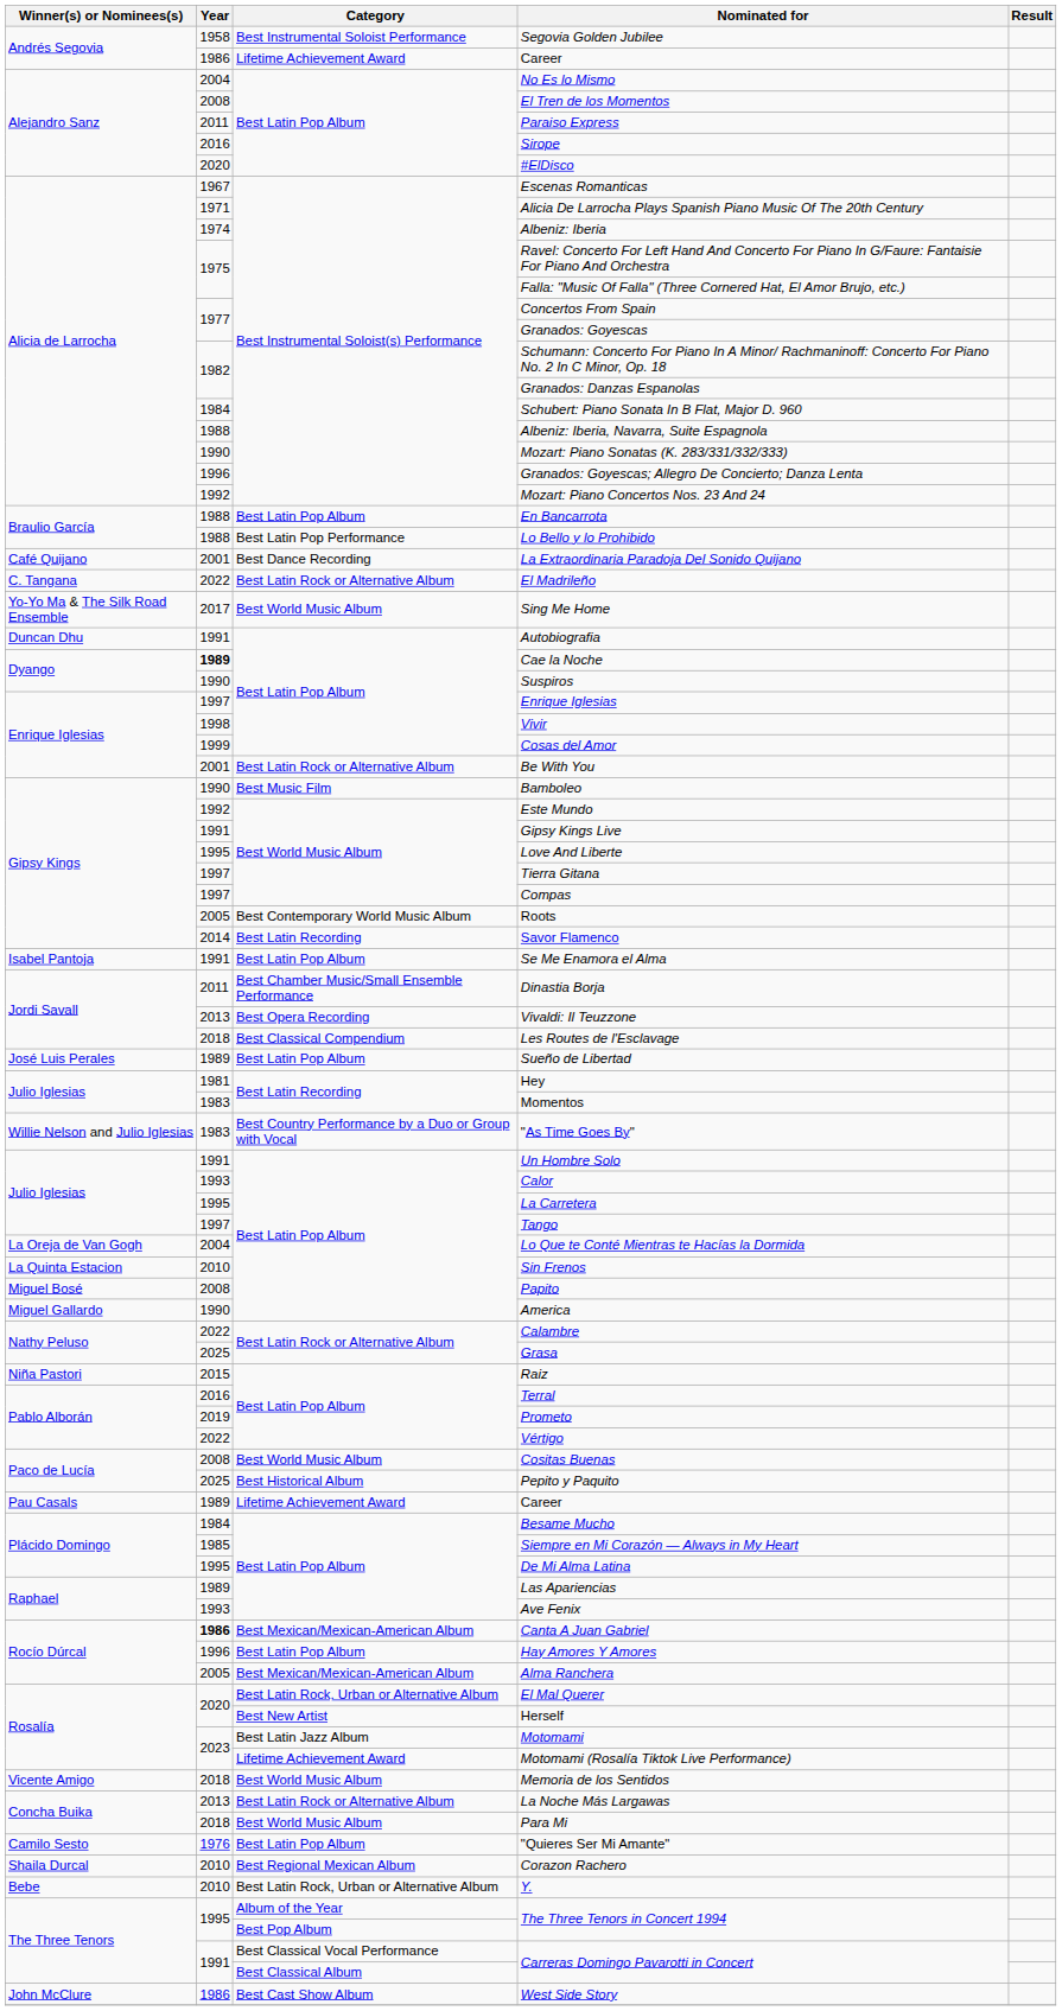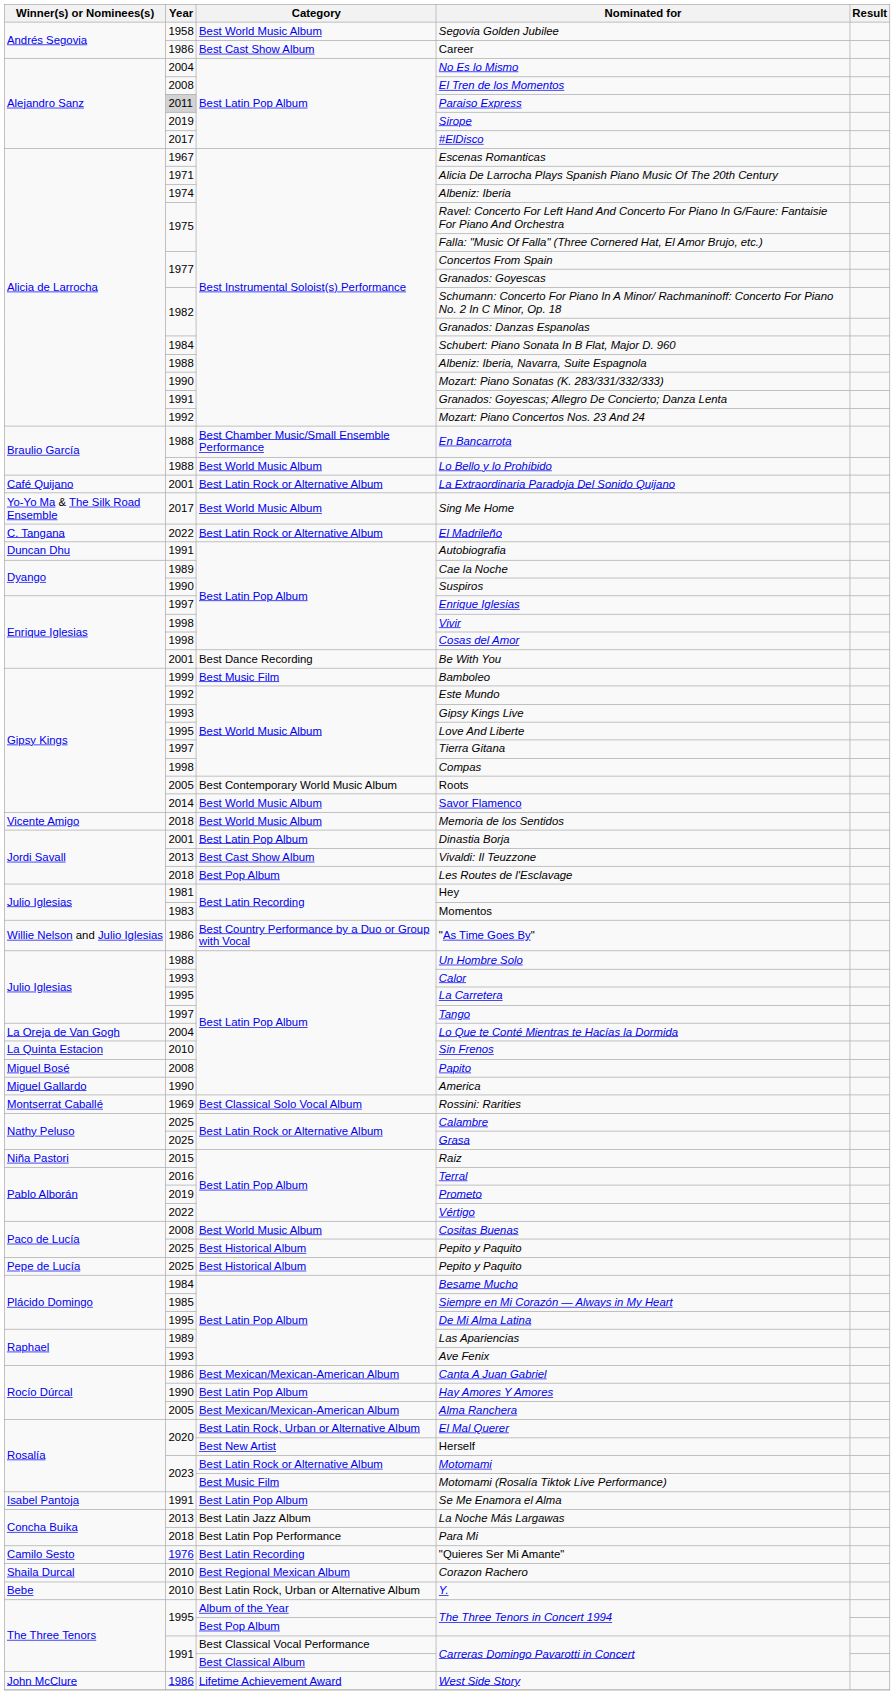 <table class="wikitable sortable">
 <tr>
 <th>Winner(s) or Nominees(s)</th>
 <th>Year</th>
 <th>Category</th>
 <th>Nominated for</th>
 <th>Result</th>
 </tr>
 <tr>
 <td rowspan="2"><a href='#'>Andrés Segovia</a></td>
 <td>1958</td>
-<td><a href='#'>Best Instrumental Soloist Performance</a></td>
+<td><a href='#'>Best World Music Album</a></td>
 <td><em>Segovia Golden Jubilee</em></td>
 <td></td>
 </tr>
 <tr>
 <td>1986</td>
-<td><a href='#'>Lifetime Achievement Award</a></td>
+<td><a href='#'>Best Cast Show Album</a></td>
 <td>Career</td>
 <td></td>
 </tr>
 <tr>
 <td rowspan="5"><a href='#'>Alejandro Sanz</a></td>
 <td>2004</td>
 <td rowspan="5"><a href='#'>Best Latin Pop Album</a></td>
 <td><em><a href='#'>No Es lo Mismo</a></em></td>
 <td></td>
 </tr>
 <tr>
 <td>2008</td>
 <td><em><a href='#'>El Tren de los Momentos</a></em></td>
 <td></td>
 </tr>
 <tr>
-<td>2011</td>
+<td style="background: lightgrey;">2011</td>
 <td><em><a href='#'>Paraiso Express</a></em></td>
 <td></td>
 </tr>
 <tr>
-<td>2016</td>
+<td>2019</td>
 <td><em><a href='#'>Sirope</a></em></td>
 <td></td>
 </tr>
 <tr>
-<td>2020</td>
+<td>2017</td>
 <td><em><a href='#'>#ElDisco</a></em></td>
 <td></td>
 </tr>
 <tr>
 <td rowspan="14"><a href='#'>Alicia de Larrocha</a></td>
 <td>1967</td>
 <td rowspan="14"><a href='#'>Best Instrumental Soloist(s) Performance</a></td>
 <td><em>Escenas Romanticas</em></td>
 <td></td>
 </tr>
 <tr>
 <td>1971</td>
 <td><em>Alicia De Larrocha Plays Spanish Piano Music Of The 20th Century</em></td>
 <td></td>
 </tr>
 <tr>
 <td>1974</td>
 <td><em>Albeniz: Iberia</em></td>
 <td></td>
 </tr>
 <tr>
 <td rowspan="2">1975</td>
 <td><em>Ravel: Concerto For Left Hand And Concerto For Piano In G/Faure: Fantaisie For Piano And Orchestra</em></td>
 <td></td>
 </tr>
 <tr>
 <td><em>Falla: "Music Of Falla" (Three Cornered Hat, El Amor Brujo, etc.)</em></td>
 <td></td>
 </tr>
 <tr>
 <td rowspan="2">1977</td>
 <td><em>Concertos From Spain</em></td>
 <td></td>
 </tr>
 <tr>
 <td><em>Granados: Goyescas</em></td>
 <td></td>
 </tr>
 <tr>
 <td rowspan="2">1982</td>
 <td><em>Schumann: Concerto For Piano In A Minor/ Rachmaninoff: Concerto For Piano No. 2 In C Minor, Op. 18</em></td>
 <td></td>
 </tr>
 <tr>
 <td><em>Granados: Danzas Espanolas</em></td>
 <td></td>
 </tr>
 <tr>
 <td>1984</td>
 <td><em>Schubert: Piano Sonata In B Flat, Major D. 960</em></td>
 <td></td>
 </tr>
 <tr>
 <td>1988</td>
 <td><em>Albeniz: Iberia, Navarra, Suite Espagnola</em></td>
 <td></td>
 </tr>
 <tr>
 <td>1990</td>
 <td><em>Mozart: Piano Sonatas (K. 283/331/332/333)</em></td>
 <td></td>
 </tr>
 <tr>
-<td>1996</td>
+<td>1991</td>
 <td><em>Granados: Goyescas; Allegro De Concierto; Danza Lenta</em></td>
 <td></td>
 </tr>
 <tr>
 <td>1992</td>
 <td><em>Mozart: Piano Concertos Nos. 23 And 24</em></td>
 <td></td>
 </tr>
 <tr>
 <td rowspan="2"><a href='#'>Braulio García</a></td>
 <td>1988</td>
-<td><a href='#'>Best Latin Pop Album</a></td>
+<td><a href='#'>Best Chamber Music/Small Ensemble Performance</a></td>
 <td><em><a href='#'>En Bancarrota</a></em></td>
 <td></td>
 </tr>
 <tr>
 <td>1988</td>
-<td>Best Latin Pop Performance</td>
+<td><a href='#'>Best World Music Album</a></td>
 <td><em><a href='#'>Lo Bello y lo Prohibido</a></em></td>
 <td></td>
 </tr>
 <tr>
 <td><a href='#'>Café Quijano</a></td>
 <td>2001</td>
-<td>Best Dance Recording</td>
+<td><a href='#'>Best Latin Rock or Alternative Album</a></td>
 <td><em><a href='#'>La Extraordinaria Paradoja Del Sonido Quijano</a></em></td>
+<td></td>
+</tr>
+<tr>
+<td><a href='#'>Yo-Yo Ma</a> & <a href='#'>The Silk Road Ensemble</a></td>
+<td>2017</td>
+<td><a href='#'>Best World Music Album</a></td>
+<td><em>Sing Me Home</em></td>
 <td></td>
 </tr>
 <tr>
 <td><a href='#'>C. Tangana</a></td>
 <td>2022</td>
 <td><a href='#'>Best Latin Rock or Alternative Album</a></td>
 <td><em><a href='#'>El Madrileño</a></em></td>
-<td></td>
-</tr>
-<tr>
-<td><a href='#'>Yo-Yo Ma</a> & <a href='#'>The Silk Road Ensemble</a></td>
-<td>2017</td>
-<td><a href='#'>Best World Music Album</a></td>
-<td><em>Sing Me Home</em></td>
 <td></td>
 </tr>
 <tr>
 <td><a href='#'>Duncan Dhu</a></td>
 <td>1991</td>
 <td rowspan=6><a href='#'>Best Latin Pop Album</a></td>
 <td><em>Autobiografia</em></td>
 <td></td>
 </tr>
 <tr>
 <td rowspan="2"><a href='#'>Dyango</a></td>
-<td><strong>1989</strong></td>
+<td>1989</td>
 <td><em>Cae la Noche</em></td>
 <td></td>
 </tr>
 <tr>
 <td>1990</td>
 <td><em>Suspiros</em></td>
 <td></td>
 </tr>
 <tr>
 <td rowspan="4"><a href='#'>Enrique Iglesias</a></td>
 <td>1997</td>
 <td><em><a href='#'>Enrique Iglesias</a></em></td>
 <td></td>
 </tr>
 <tr>
 <td>1998</td>
 <td><a href='#'><em>Vivir</em></a></td>
 <td></td>
 </tr>
 <tr>
-<td>1999</td>
+<td>1998</td>
 <td><a href='#'><em>Cosas del Amor</em></a></td>
 <td></td>
 </tr>
 <tr>
 <td>2001</td>
-<td><a href='#'>Best Latin Rock or Alternative Album</a></td>
+<td>Best Dance Recording</td>
 <td><em>Be With You</em></td>
 <td></td>
 </tr>
 <tr>
 <td rowspan="8"><a href='#'>Gipsy Kings</a></td>
-<td>1990</td>
+<td>1999</td>
 <td><a href='#'>Best Music Film</a></td>
 <td><em>Bamboleo</em></td>
 <td></td>
 </tr>
 <tr>
 <td>1992</td>
 <td rowspan=5><a href='#'>Best World Music Album</a></td>
 <td><em>Este Mundo</em></td>
 <td></td>
 </tr>
 <tr>
-<td>1991</td>
+<td>1993</td>
 <td><em>Gipsy Kings Live</em></td>
 <td></td>
 </tr>
 <tr>
 <td>1995</td>
 <td><em>Love And Liberte</em></td>
 <td></td>
 </tr>
 <tr>
 <td>1997</td>
 <td><em>Tierra Gitana</em></td>
 <td></td>
 </tr>
 <tr>
-<td>1997</td>
+<td>1998</td>
 <td><em>Compas</em></td>
 <td></td>
 </tr>
 <tr>
 <td>2005</td>
 <td>Best Contemporary World Music Album</td>
 <td>Roots</td>
 <td></td>
 </tr>
 <tr>
 <td>2014</td>
-<td><a href='#'>Best Latin Recording</a></td>
+<td><a href='#'>Best World Music Album</a></td>
 <td><a href='#'>Savor Flamenco</a></td>
 <td></td>
 </tr>
 <tr>
-<td><a href='#'>Isabel Pantoja</a></td>
-<td>1991</td>
-<td><a href='#'>Best Latin Pop Album</a></td>
-<td><em>Se Me Enamora el Alma</em></td>
+<td><a href='#'>Vicente Amigo</a></td>
+<td>2018</td>
+<td><a href='#'>Best World Music Album</a></td>
+<td><em>Memoria de los Sentidos</em></td>
 <td></td>
 </tr>
 <tr>
 <td rowspan="3"><a href='#'>Jordi Savall</a></td>
-<td>2011</td>
-<td><a href='#'>Best Chamber Music/Small Ensemble Performance</a></td>
+<td>2001</td>
+<td><a href='#'>Best Latin Pop Album</a></td>
 <td><em>Dinastia Borja</em></td>
 <td></td>
 </tr>
 <tr>
 <td>2013</td>
-<td><a href='#'>Best Opera Recording</a></td>
+<td><a href='#'>Best Cast Show Album</a></td>
 <td><em>Vivaldi: Il Teuzzone</em></td>
 <td></td>
 </tr>
 <tr>
 <td>2018</td>
-<td><a href='#'>Best Classical Compendium</a></td>
+<td><a href='#'>Best Pop Album</a></td>
 <td><em>Les Routes de l'Esclavage</em></td>
-<td></td>
-</tr>
-<tr>
-<td><a href='#'>José Luis Perales</a></td>
-<td>1989</td>
-<td><a href='#'>Best Latin Pop Album</a></td>
-<td><em>Sueño de Libertad</em></td>
 <td></td>
 </tr>
 <tr>
 <td rowspan="2"><a href='#'>Julio Iglesias</a></td>
 <td>1981</td>
 <td rowspan=2><a href='#'>Best Latin Recording</a></td>
 <td>Hey</td>
 <td></td>
 </tr>
 <tr>
 <td>1983</td>
 <td>Momentos</td>
 <td></td>
 </tr>
 <tr>
 <td><a href='#'>Willie Nelson</a> and <a href='#'>Julio Iglesias</a></td>
-<td>1983</td>
+<td>1986</td>
 <td><a href='#'>Best Country Performance by a Duo or Group with Vocal</a></td>
 <td>"<a href='#'>As Time Goes By</a>"</td>
 <td></td>
 </tr>
 <tr>
 <td rowspan=4><a href='#'>Julio Iglesias</a></td>
-<td>1991</td>
+<td>1988</td>
 <td rowspan="8"><a href='#'>Best Latin Pop Album</a></td>
 <td><a href='#'><em>Un Hombre Solo</em></a></td>
 <td></td>
 </tr>
 <tr>
 <td>1993</td>
 <td><a href='#'><em>Calor</em></a></td>
 <td></td>
 </tr>
 <tr>
 <td>1995</td>
 <td><em><a href='#'>La Carretera</a></em></td>
 <td></td>
 </tr>
 <tr>
 <td>1997</td>
 <td><a href='#'><em>Tango</em></a></td>
 <td></td>
 </tr>
 <tr>
 <td><a href='#'>La Oreja de Van Gogh</a></td>
 <td>2004</td>
 <td><em><a href='#'>Lo Que te Conté Mientras te Hacías la Dormida</a></em></td>
 <td></td>
 </tr>
 <tr>
 <td><a href='#'>La Quinta Estacion</a></td>
 <td>2010</td>
 <td><em><a href='#'>Sin Frenos</a></em></td>
 <td></td>
 </tr>
 <tr>
 <td><a href='#'>Miguel Bosé</a></td>
 <td>2008</td>
 <td><a href='#'><em>Papito</em></a></td>
 <td></td>
 </tr>
 <tr>
 <td><a href='#'>Miguel Gallardo</a></td>
 <td>1990</td>
 <td><em>America</em></td>
 <td></td>
 </tr>
 <tr>
+<td><a href='#'>Montserrat Caballé</a></td>
+<td>1969</td>
+<td><a href='#'>Best Classical Solo Vocal Album</a></td>
+<td><em>Rossini: Rarities</em></td>
+<td></td>
+</tr>
+<tr>
 <td rowspan="2"><a href='#'>Nathy Peluso</a></td>
-<td>2022</td>
+<td>2025</td>
 <td rowspan="2"><a href='#'>Best Latin Rock or Alternative Album</a></td>
 <td><em><a href='#'>Calambre</a></em></td>
 <td></td>
 </tr>
 <tr>
 <td>2025</td>
 <td><em><a href='#'>Grasa</a></em></td>
 <td></td>
 </tr>
 <tr>
 <td><a href='#'>Niña Pastori</a></td>
 <td>2015</td>
 <td rowspan="4"><a href='#'>Best Latin Pop Album</a></td>
 <td><em>Raiz</em></td>
 <td></td>
 </tr>
 <tr>
 <td rowspan="3"><a href='#'>Pablo Alborán</a></td>
 <td>2016</td>
 <td><em><a href='#'>Terral</a></em></td>
 <td></td>
 </tr>
 <tr>
 <td>2019</td>
 <td><em><a href='#'>Prometo</a></em></td>
 <td></td>
 </tr>
 <tr>
 <td>2022</td>
 <td><a href='#'><em>Vértigo</em></a></td>
 <td></td>
 </tr>
 <tr>
 <td rowspan="2"><a href='#'>Paco de Lucía</a></td>
 <td>2008</td>
 <td><a href='#'>Best World Music Album</a></td>
 <td><em><a href='#'>Cositas Buenas</a></em></td>
 <td></td>
 </tr>
 <tr>
 <td>2025</td>
 <td><a href='#'>Best Historical Album</a></td>
 <td><em>Pepito y Paquito</em></td>
 <td></td>
 </tr>
 <tr>
-<td><a href='#'>Pau Casals</a></td>
-<td>1989</td>
-<td><a href='#'>Lifetime Achievement Award</a></td>
-<td>Career</td>
+<td><a href='#'>Pepe de Lucía</a></td>
+<td>2025</td>
+<td><a href='#'>Best Historical Album</a></td>
+<td><em>Pepito y Paquito</em></td>
 <td></td>
 </tr>
 <tr>
 <td rowspan="3"><a href='#'>Plácido Domingo</a></td>
 <td>1984</td>
 <td rowspan=5><a href='#'>Best Latin Pop Album</a></td>
 <td><em><a href='#'>Besame Mucho</a></em></td>
 <td></td>
 </tr>
 <tr>
 <td>1985</td>
 <td><em><a href='#'>Siempre en Mi Corazón — Always in My Heart</a></em></td>
 <td></td>
 </tr>
 <tr>
 <td>1995</td>
 <td><em><a href='#'>De Mi Alma Latina</a></em></td>
 <td></td>
 </tr>
 <tr>
 <td rowspan="2"><a href='#'>Raphael</a></td>
 <td>1989</td>
 <td><em>Las Apariencias</em></td>
 <td></td>
 </tr>
 <tr>
 <td>1993</td>
 <td><em>Ave Fenix</em></td>
 <td></td>
 </tr>
 <tr>
 <td rowspan="3"><a href='#'>Rocío Dúrcal</a></td>
-<td><strong>1986</strong></td>
+<td>1986</td>
 <td><a href='#'>Best Mexican/Mexican-American Album</a></td>
 <td><em><a href='#'>Canta A Juan Gabriel</a></em></td>
 <td></td>
 </tr>
 <tr>
-<td>1996</td>
+<td>1990</td>
 <td><a href='#'>Best Latin Pop Album</a></td>
 <td><em><a href='#'>Hay Amores Y Amores</a></em></td>
 <td></td>
 </tr>
 <tr>
 <td>2005</td>
 <td><a href='#'>Best Mexican/Mexican-American Album</a></td>
 <td><em><a href='#'>Alma Ranchera</a></em></td>
 <td></td>
 </tr>
 <tr>
 <td rowspan="4"><a href='#'>Rosalía</a></td>
 <td rowspan=2>2020</td>
 <td><a href='#'>Best Latin Rock, Urban or Alternative Album</a></td>
 <td><em><a href='#'>El Mal Querer</a></em></td>
 <td></td>
 </tr>
 <tr>
 <td><a href='#'>Best New Artist</a></td>
 <td>Herself</td>
 <td></td>
 </tr>
 <tr>
 <td rowspan="2">2023</td>
-<td>Best Latin Jazz Album</td>
+<td><a href='#'>Best Latin Rock or Alternative Album</a></td>
 <td><em><a href='#'>Motomami</a></em></td>
 <td></td>
 </tr>
 <tr>
-<td><a href='#'>Lifetime Achievement Award</a></td>
+<td><a href='#'>Best Music Film</a></td>
 <td><em>Motomami (Rosalía Tiktok Live Performance)</em></td>
 <td></td>
 </tr>
 <tr>
-<td><a href='#'>Vicente Amigo</a></td>
-<td>2018</td>
-<td><a href='#'>Best World Music Album</a></td>
-<td><em>Memoria de los Sentidos</em></td>
+<td><a href='#'>Isabel Pantoja</a></td>
+<td>1991</td>
+<td><a href='#'>Best Latin Pop Album</a></td>
+<td><em>Se Me Enamora el Alma</em></td>
 <td></td>
 </tr>
 <tr>
 <td rowspan="2"><a href='#'>Concha Buika</a></td>
 <td>2013</td>
-<td><a href='#'>Best Latin Rock or Alternative Album</a></td>
+<td>Best Latin Jazz Album</td>
 <td><em>La Noche Más Largawas</em></td>
 <td></td>
 </tr>
 <tr>
 <td>2018</td>
-<td><a href='#'>Best World Music Album</a></td>
+<td>Best Latin Pop Performance</td>
 <td><em>Para Mi</em></td>
 <td></td>
 </tr>
 <tr>
 <td><a href='#'>Camilo Sesto</a></td>
 <td><a href='#'>1976</a></td>
-<td><a href='#'>Best Latin Pop Album</a></td>
+<td><a href='#'>Best Latin Recording</a></td>
 <td>"Quieres Ser Mi Amante"</td>
 <td></td>
 </tr>
 <tr>
 <td><a href='#'>Shaila Durcal</a></td>
 <td>2010</td>
 <td><a href='#'>Best Regional Mexican Album</a></td>
 <td><em>Corazon Rachero</em></td>
 <td></td>
 </tr>
 <tr>
 <td><a href='#'>Bebe</a></td>
 <td>2010</td>
 <td>Best Latin Rock, Urban or Alternative Album</td>
 <td><em><a href='#'>Y.</a></em></td>
 <td></td>
 </tr>
 <tr>
 <td rowspan="4"><a href='#'>The Three Tenors</a></td>
 <td rowspan=2>1995</td>
 <td><a href='#'>Album of the Year</a></td>
 <td rowspan=2><em><a href='#'>The Three Tenors in Concert 1994</a></em></td>
 <td></td>
 </tr>
 <tr>
 <td><a href='#'>Best Pop Album</a></td>
 <td></td>
 </tr>
 <tr>
 <td rowspan=2>1991</td>
 <td>Best Classical Vocal Performance</td>
 <td rowspan=2><em><a href='#'>Carreras Domingo Pavarotti in Concert</a></em></td>
 <td></td>
 </tr>
 <tr>
 <td><a href='#'>Best Classical Album</a></td>
 <td></td>
 </tr>
 <tr>
 <td><a href='#'>John McClure</a></td>
 <td><a href='#'>1986</a></td>
-<td><a href='#'>Best Cast Show Album</a></td>
+<td><a href='#'>Lifetime Achievement Award</a></td>
 <td><em><a href='#'>West Side Story</a></em></td>
 <td></td>
 </tr>
 <tr>
 </tr>
 </table>
